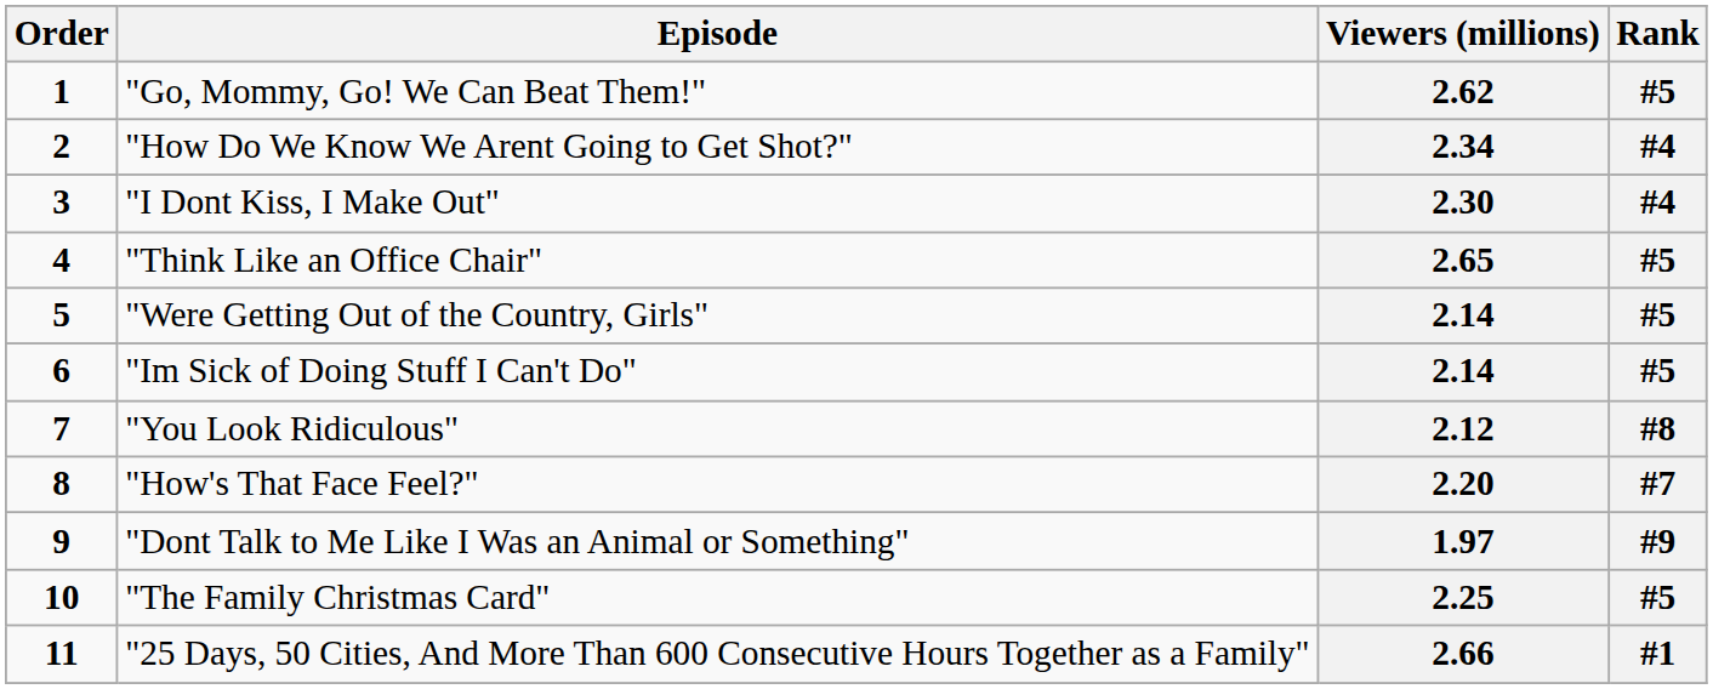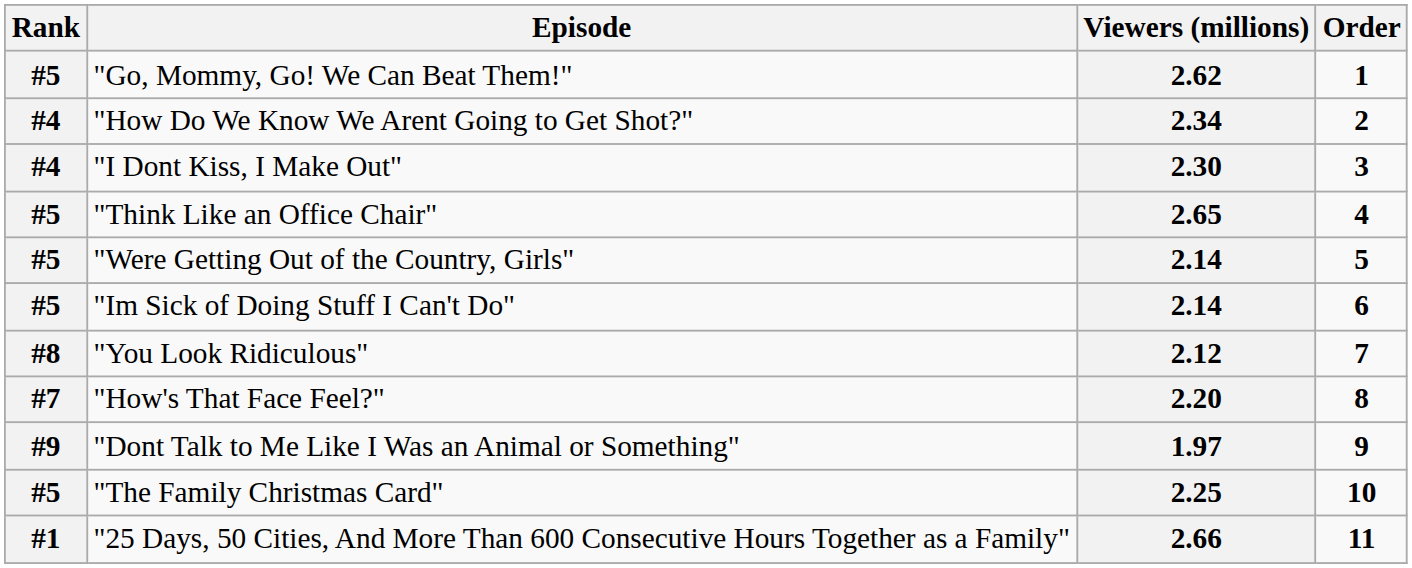 <table class="wikitable">
 <tr>
-<th>Order</th>
+<th>Rank</th>
 <th>Episode</th>
 <th>Viewers (millions)</th>
-<th>Rank</th>
+<th>Order</th>
 </tr>
 <tr>
-<td style="text-align:center"><strong>1</strong></td>
+<th>#5</th>
 <td>"Go, Mommy, Go! We Can Beat Them!"</td>
 <th>2.62</th>
-<th>#5</th>
+<td style="text-align:center"><strong>1</strong></td>
 </tr>
 <tr>
-<td style="text-align:center"><strong>2</strong></td>
+<th>#4</th>
 <td>"How Do We Know We Arent Going to Get Shot?"</td>
 <th>2.34</th>
-<th>#4</th>
+<td style="text-align:center"><strong>2</strong></td>
 </tr>
 <tr>
-<td style="text-align:center"><strong>3</strong></td>
+<th>#4</th>
 <td>"I Dont Kiss, I Make Out"</td>
 <th>2.30</th>
-<th>#4</th>
+<td style="text-align:center"><strong>3</strong></td>
 </tr>
 <tr>
-<td style="text-align:center"><strong>4</strong></td>
+<th>#5</th>
 <td>"Think Like an Office Chair"</td>
 <th>2.65</th>
-<th>#5</th>
+<td style="text-align:center"><strong>4</strong></td>
 </tr>
 <tr>
-<td style="text-align:center"><strong>5</strong></td>
+<th>#5</th>
 <td>"Were Getting Out of the Country, Girls"</td>
 <th>2.14</th>
-<th>#5</th>
+<td style="text-align:center"><strong>5</strong></td>
 </tr>
 <tr>
-<td style="text-align:center"><strong>6</strong></td>
+<th>#5</th>
 <td>"Im Sick of Doing Stuff I Can't Do"</td>
 <th>2.14</th>
-<th>#5</th>
+<td style="text-align:center"><strong>6</strong></td>
 </tr>
 <tr>
-<td style="text-align:center"><strong>7</strong></td>
+<th>#8</th>
 <td>"You Look Ridiculous"</td>
 <th>2.12</th>
-<th>#8</th>
+<td style="text-align:center"><strong>7</strong></td>
 </tr>
 <tr>
-<td style="text-align:center"><strong>8</strong></td>
+<th>#7</th>
 <td>"How's That Face Feel?"</td>
 <th>2.20</th>
-<th>#7</th>
+<td style="text-align:center"><strong>8</strong></td>
 </tr>
 <tr>
-<td style="text-align:center"><strong>9</strong></td>
+<th>#9</th>
 <td>"Dont Talk to Me Like I Was an Animal or Something"</td>
 <th>1.97</th>
-<th>#9</th>
+<td style="text-align:center"><strong>9</strong></td>
 </tr>
 <tr>
-<td style="text-align:center"><strong>10</strong></td>
+<th>#5</th>
 <td>"The Family Christmas Card"</td>
 <th>2.25</th>
-<th>#5</th>
+<td style="text-align:center"><strong>10</strong></td>
 </tr>
 <tr>
-<td style="text-align:center"><strong>11</strong></td>
+<th>#1</th>
 <td>"25 Days, 50 Cities, And More Than 600 Consecutive Hours Together as a Family"</td>
 <th>2.66</th>
-<th>#1</th>
+<td style="text-align:center"><strong>11</strong></td>
 </tr>
 </table>
